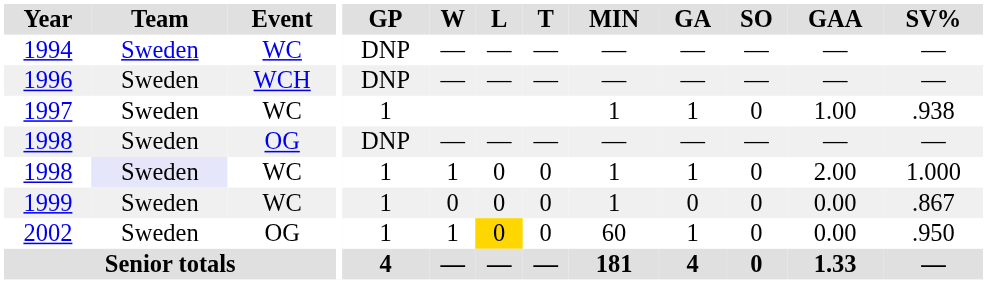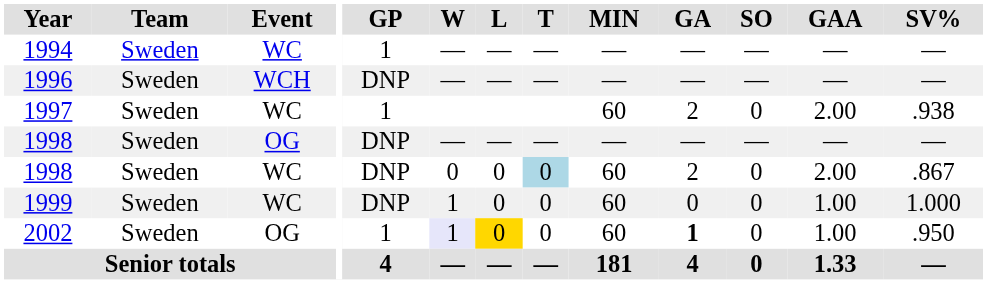 <table border="0" cellpadding="1" cellspacing="0" ID="Table3" style="text-align:center; width:40em">
 <tr ALIGN="center" bgcolor="#e0e0e0">
 <th>Year</th>
 <th>Team</th>
 <th>Event</th>
 <th rowspan="99" bgcolor="#ffffff"></th>
 <th>GP</th>
 <th>W</th>
 <th>L</th>
 <th>T</th>
 <th>MIN</th>
 <th>GA</th>
 <th>SO</th>
 <th>GAA</th>
 <th>SV%</th>
 </tr>
 <tr>
 <td><a href='#'>1994</a></td>
 <td><a href='#'>Sweden</a></td>
 <td><a href='#'>WC</a></td>
-<td>DNP</td>
+<td>1</td>
 <td>—</td>
 <td>—</td>
 <td>—</td>
 <td>—</td>
 <td>—</td>
 <td>—</td>
 <td>—</td>
 <td>—</td>
 </tr>
 <tr bgcolor="#f0f0f0">
 <td><a href='#'>1996</a></td>
 <td>Sweden</td>
 <td><a href='#'>WCH</a></td>
 <td>DNP</td>
 <td>—</td>
 <td>—</td>
 <td>—</td>
 <td>—</td>
 <td>—</td>
 <td>—</td>
 <td>—</td>
 <td>—</td>
 </tr>
 <tr>
 <td><a href='#'>1997</a></td>
 <td>Sweden</td>
 <td>WC</td>
 <td>1</td>
 <td></td>
 <td></td>
 <td></td>
-<td>1</td>
-<td>1</td>
+<td>60</td>
+<td>2</td>
 <td>0</td>
-<td>1.00</td>
+<td>2.00</td>
 <td>.938</td>
 </tr>
 <tr bgcolor="#f0f0f0">
 <td><a href='#'>1998</a></td>
 <td>Sweden</td>
 <td><a href='#'>OG</a></td>
 <td>DNP</td>
 <td>—</td>
 <td>—</td>
 <td>—</td>
 <td>—</td>
 <td>—</td>
 <td>—</td>
 <td>—</td>
 <td>—</td>
 </tr>
 <tr>
 <td><a href='#'>1998</a></td>
-<td style="background: lavender;">Sweden</td>
+<td>Sweden</td>
 <td>WC</td>
-<td>1</td>
-<td>1</td>
+<td>DNP</td>
 <td>0</td>
 <td>0</td>
-<td>1</td>
-<td>1</td>
+<td style="background: lightblue;">0</td>
+<td>60</td>
+<td>2</td>
 <td>0</td>
 <td>2.00</td>
-<td>1.000</td>
+<td>.867</td>
 </tr>
 <tr bgcolor="#f0f0f0">
 <td><a href='#'>1999</a></td>
 <td>Sweden</td>
 <td>WC</td>
+<td>DNP</td>
 <td>1</td>
 <td>0</td>
 <td>0</td>
-<td>0</td>
-<td>1</td>
+<td>60</td>
 <td>0</td>
 <td>0</td>
-<td>0.00</td>
-<td>.867</td>
+<td>1.00</td>
+<td>1.000</td>
 </tr>
 <tr>
 <td><a href='#'>2002</a></td>
 <td>Sweden</td>
 <td>OG</td>
 <td>1</td>
-<td>1</td>
+<td style="background: lavender;">1</td>
 <td style="background: gold;">0</td>
 <td>0</td>
 <td>60</td>
-<td>1</td>
+<td><strong>1</strong></td>
 <td>0</td>
-<td>0.00</td>
+<td>1.00</td>
 <td>.950</td>
 </tr>
 <tr bgcolor="#e0e0e0">
 <th colspan="3">Senior totals</th>
 <th>4</th>
 <th>—</th>
 <th>—</th>
 <th>—</th>
 <th>181</th>
 <th>4</th>
 <th>0</th>
 <th>1.33</th>
 <th>—</th>
 </tr>
 </table>
